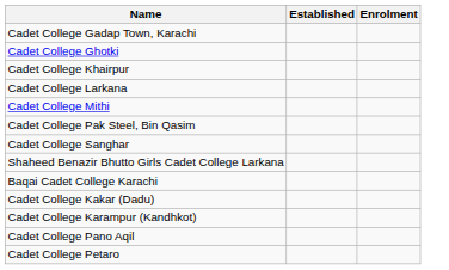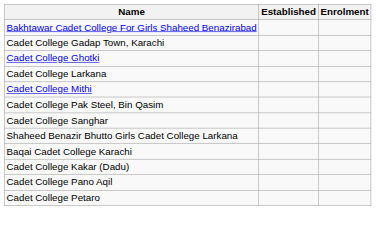 <table class="wikitable sortable static-row-numbers static-row-header-hash">
 <tr>
 <th>Name</th>
 <th>Established</th>
 <th>Enrolment</th>
+</tr>
+<tr>
+<td><a href='#'>Bakhtawar Cadet College For Girls Shaheed Benazirabad</a></td>
+<td></td>
+<td></td>
 </tr>
 <tr>
 <td>Cadet College Gadap Town, Karachi</td>
 <td></td>
 <td></td>
 </tr>
 <tr>
 <td><a href='#'>Cadet College Ghotki</a></td>
-<td></td>
-<td></td>
-</tr>
-<tr>
-<td>Cadet College Khairpur</td>
 <td></td>
 <td></td>
 </tr>
 <tr>
 <td>Cadet College Larkana</td>
 <td></td>
 <td></td>
 </tr>
 <tr>
 <td><a href='#'>Cadet College Mithi</a></td>
 <td></td>
 <td></td>
 </tr>
 <tr>
 <td>Cadet College Pak Steel, Bin Qasim</td>
 <td></td>
 <td></td>
 </tr>
 <tr>
 <td>Cadet College Sanghar</td>
 <td></td>
 <td></td>
 </tr>
 <tr>
 <td>Shaheed Benazir Bhutto Girls Cadet College Larkana</td>
 <td></td>
 <td></td>
 </tr>
 <tr>
 <td>Baqai Cadet College Karachi</td>
 <td></td>
 <td></td>
 </tr>
 <tr>
 <td>Cadet College Kakar (Dadu)</td>
 <td></td>
 <td></td>
 </tr>
 <tr>
-<td>Cadet College Karampur (Kandhkot)</td>
-<td></td>
-<td></td>
-</tr>
-<tr>
 <td>Cadet College Pano Aqil</td>
 <td></td>
 <td></td>
 </tr>
 <tr>
 <td>Cadet College Petaro</td>
 <td></td>
 <td></td>
 </tr>
 </table>
